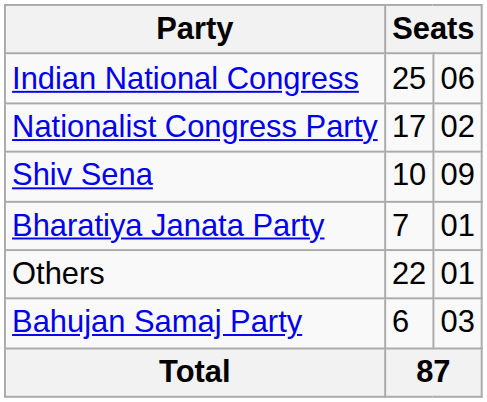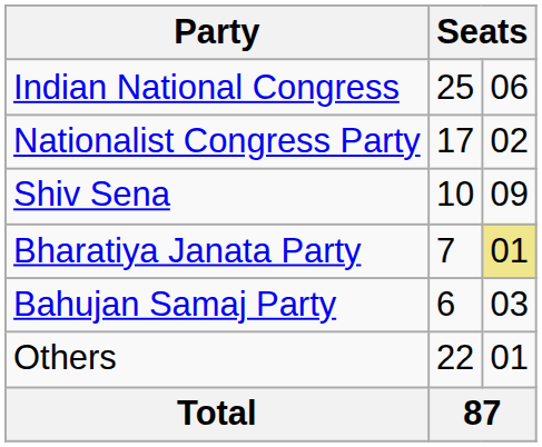 <table class="wikitable">
 <tr>
 <th>Party</th>
 <th colspan="2">Seats</th>
 </tr>
 <tr>
 <td><a href='#'>Indian National Congress</a></td>
 <td>25</td>
 <td> 06</td>
 </tr>
 <tr>
 <td><a href='#'>Nationalist Congress Party</a></td>
 <td>17</td>
 <td> 02</td>
 </tr>
 <tr>
 <td><a href='#'>Shiv Sena</a></td>
 <td>10</td>
 <td> 09</td>
 </tr>
 <tr>
 <td><a href='#'>Bharatiya Janata Party</a></td>
 <td>7</td>
-<td> 01</td>
+<td style="background: khaki;"> 01</td>
+</tr>
+<tr>
+<td><a href='#'>Bahujan Samaj Party</a></td>
+<td>6</td>
+<td> 03</td>
 </tr>
 <tr>
 <td>Others</td>
 <td>22</td>
 <td> 01</td>
 </tr>
 <tr>
-<td><a href='#'>Bahujan Samaj Party</a></td>
-<td>6</td>
-<td> 03</td>
-</tr>
-<tr>
 <th><strong>Total</strong></th>
 <th colspan="2">87</th>
 </tr>
 </table>
